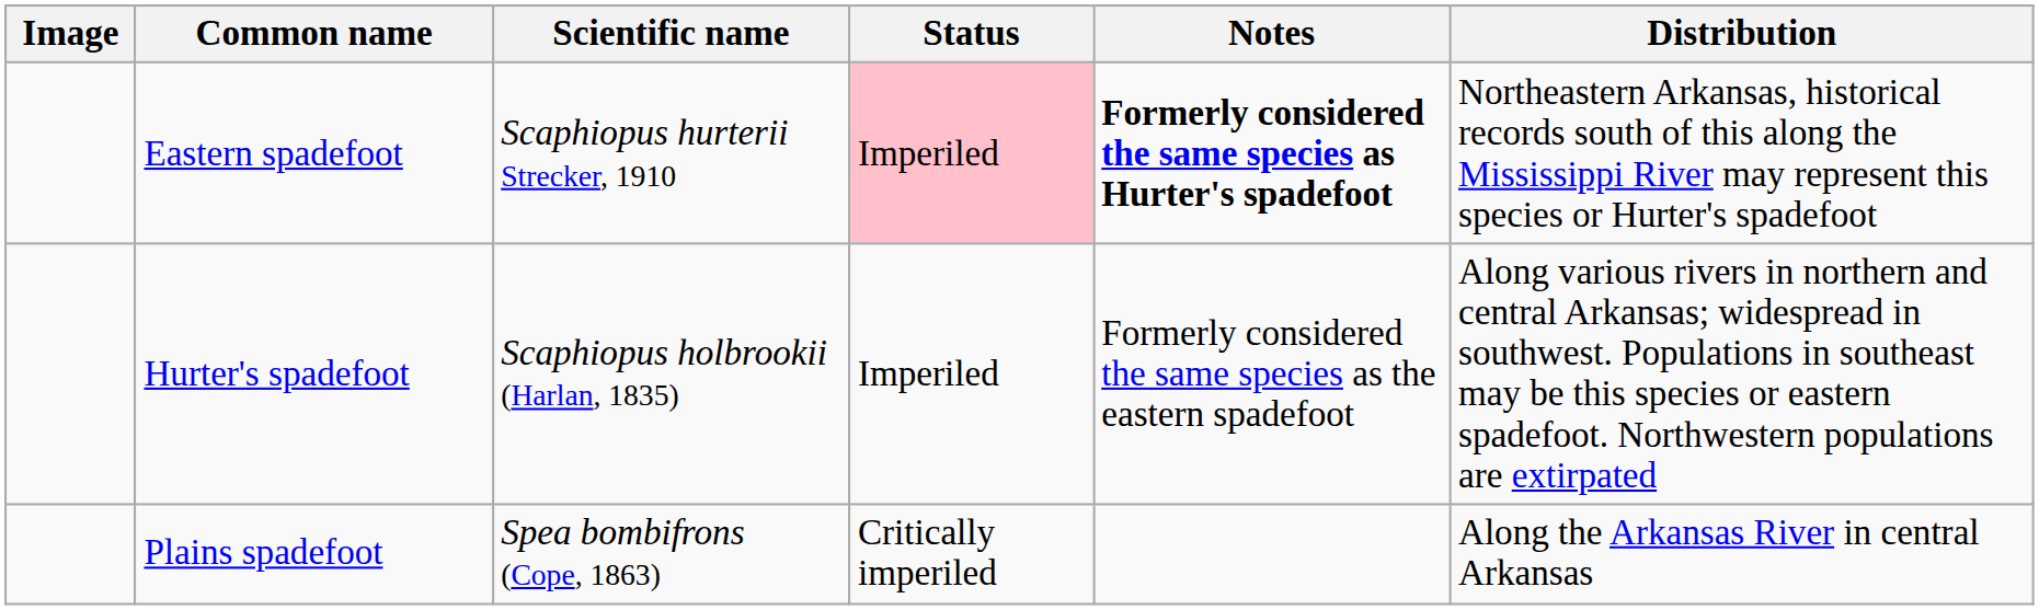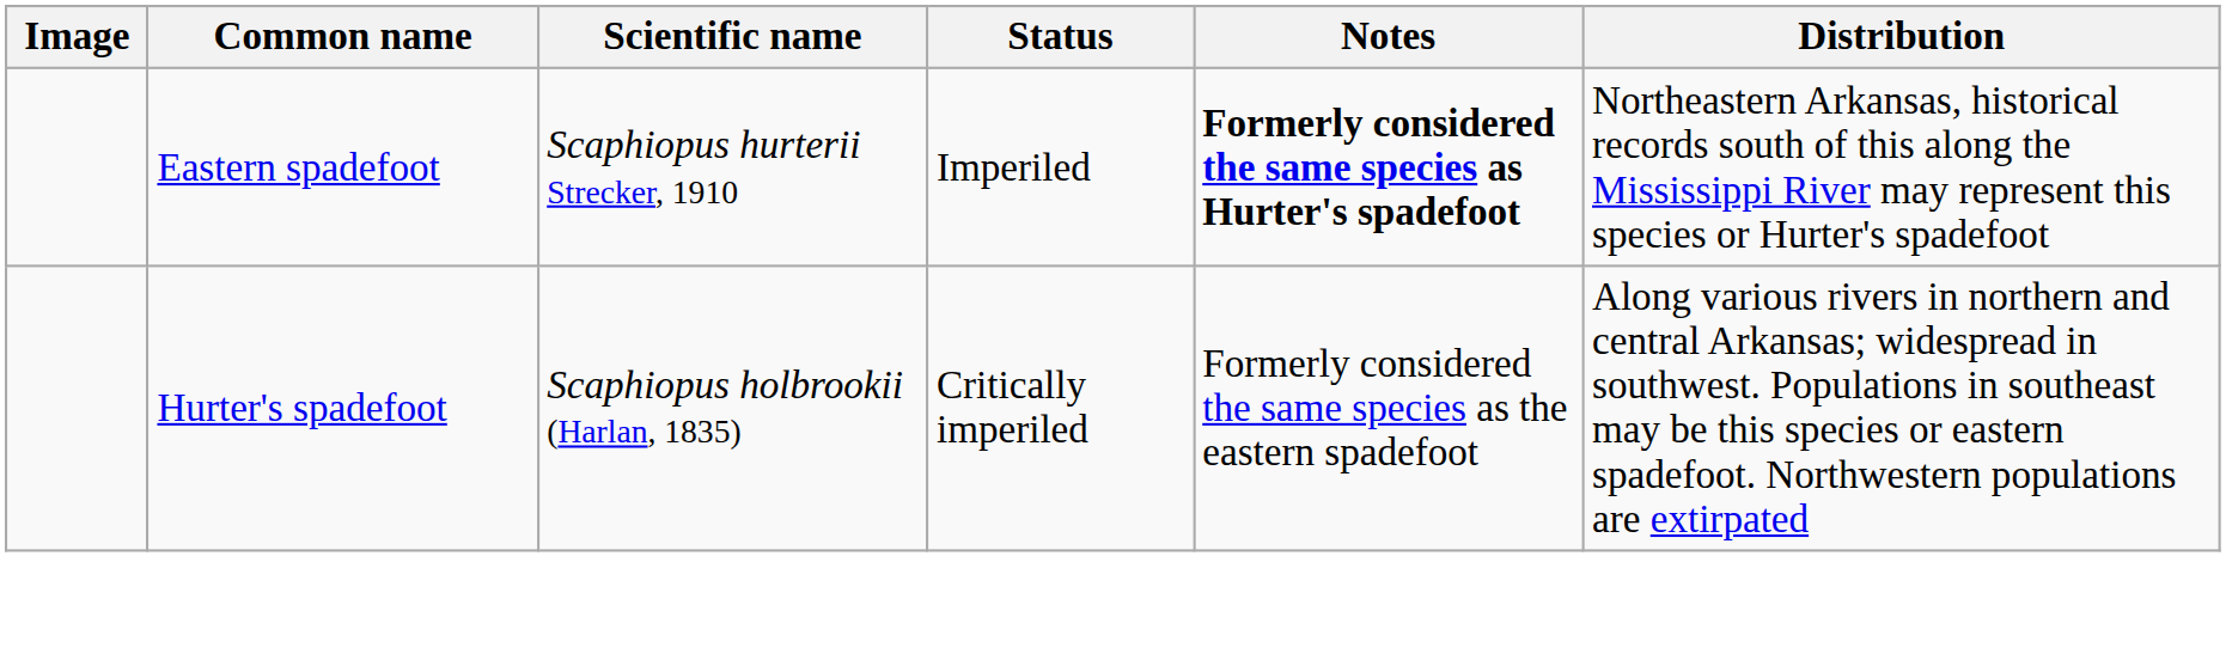 <table class="wikitable">
 <tr>
 <th scope="col" style="width: 50px;">Image</th>
 <th scope="col" style="width: 150px;">Common name</th>
 <th scope="col" style="width: 150px;">Scientific name</th>
 <th scope="col" style="width: 100px;">Status</th>
 <th scope="col" style="width: 150px;">Notes</th>
 <th scope="col" style="width: 250px;">Distribution</th>
 </tr>
 <tr>
 <td></td>
 <td><a href='#'>Eastern spadefoot</a></td>
 <td><em>Scaphiopus hurterii</em><br><small><a href='#'>Strecker</a>, 1910</small></td>
-<td style="background: pink;">Imperiled</td>
+<td>Imperiled</td>
 <td><strong>Formerly considered <a href='#'>the same species</a> as Hurter's spadefoot</strong></td>
 <td>Northeastern Arkansas, historical records south of this along the <a href='#'>Mississippi River</a> may represent this species or Hurter's spadefoot</td>
 </tr>
 <tr>
 <td></td>
 <td><a href='#'>Hurter's spadefoot</a></td>
 <td><em>Scaphiopus holbrookii</em><br><small>(<a href='#'>Harlan</a>, 1835)</small></td>
-<td>Imperiled</td>
+<td>Critically imperiled</td>
 <td>Formerly considered <a href='#'>the same species</a> as the eastern spadefoot</td>
 <td>Along various rivers in northern and central Arkansas; widespread in southwest. Populations in southeast may be this species or eastern spadefoot. Northwestern populations are <a href='#'>extirpated</a></td>
 </tr>
-<tr>
-<td></td>
-<td><a href='#'>Plains spadefoot</a></td>
-<td><em>Spea bombifrons</em><br><small>(<a href='#'>Cope</a>, 1863)</small></td>
-<td>Critically imperiled</td>
-<td></td>
-<td>Along the <a href='#'>Arkansas River</a> in central Arkansas</td>
-</tr>
 </table>
